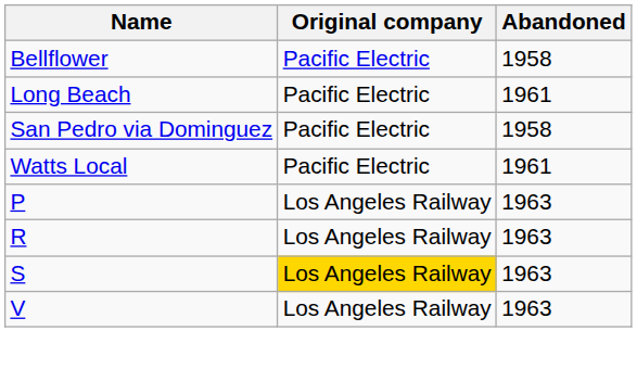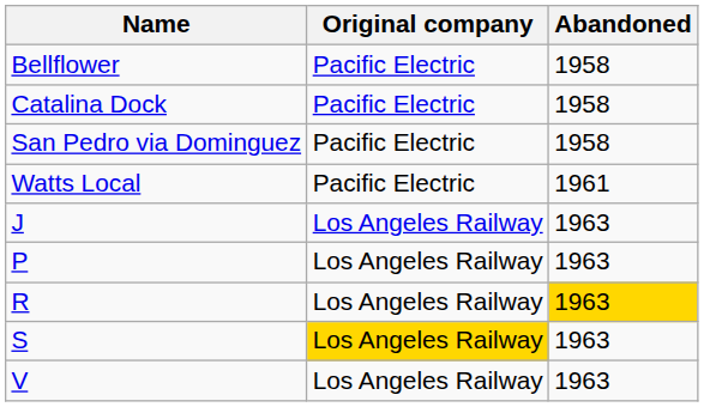 <table class="wikitable">
 <tr>
 <th>Name</th>
 <th>Original company</th>
 <th>Abandoned</th>
 </tr>
 <tr>
 <td><a href='#'>Bellflower</a></td>
 <td><a href='#'>Pacific Electric</a></td>
 <td>1958</td>
 </tr>
 <tr>
-<td><a href='#'>Long Beach</a></td>
-<td>Pacific Electric</td>
-<td>1961</td>
+<td><a href='#'>Catalina Dock</a></td>
+<td><a href='#'>Pacific Electric</a></td>
+<td>1958</td>
 </tr>
 <tr>
 <td><a href='#'>San Pedro via Dominguez</a></td>
 <td>Pacific Electric</td>
 <td>1958</td>
 </tr>
 <tr>
 <td><a href='#'>Watts Local</a></td>
 <td>Pacific Electric</td>
 <td>1961</td>
 </tr>
 <tr>
+<td><a href='#'>J</a></td>
+<td><a href='#'>Los Angeles Railway</a></td>
+<td>1963</td>
+</tr>
+<tr>
 <td><a href='#'>P</a></td>
 <td>Los Angeles Railway</td>
 <td>1963</td>
 </tr>
 <tr>
 <td><a href='#'>R</a></td>
 <td>Los Angeles Railway</td>
-<td>1963</td>
+<td style="background: gold;">1963</td>
 </tr>
 <tr>
 <td><a href='#'>S</a></td>
 <td style="background: gold;">Los Angeles Railway</td>
 <td>1963</td>
 </tr>
 <tr>
 <td><a href='#'>V</a></td>
 <td>Los Angeles Railway</td>
 <td>1963</td>
 </tr>
 </table>
